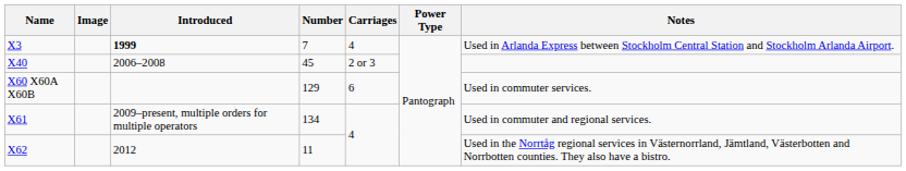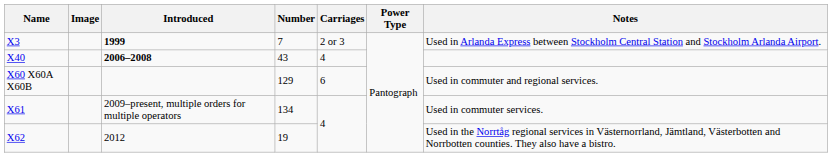 <table class="wikitable">
 <tr>
 <th>Name</th>
 <th>Image</th>
 <th>Introduced</th>
 <th>Number</th>
 <th>Carriages</th>
 <th>Power Type</th>
 <th>Notes</th>
 </tr>
 <tr>
 <td><a href='#'>X3</a></td>
 <td></td>
 <td><strong>1999</strong></td>
 <td>7</td>
-<td>4</td>
+<td>2 or 3</td>
 <td rowspan="5">Pantograph</td>
 <td>Used in <a href='#'>Arlanda Express</a> between <a href='#'>Stockholm Central Station</a> and <a href='#'>Stockholm Arlanda Airport</a>.</td>
 </tr>
 <tr>
 <td><a href='#'>X40</a></td>
 <td></td>
-<td>2006–2008</td>
-<td>45</td>
-<td>2 or 3</td>
+<td><strong>2006–2008</strong></td>
+<td>43</td>
+<td>4</td>
 <td></td>
 </tr>
 <tr>
 <td><a href='#'>X60</a> X60A X60B</td>
 <td></td>
 <td></td>
 <td>129</td>
 <td>6</td>
-<td>Used in commuter services.</td>
+<td>Used in commuter and regional services.</td>
 </tr>
 <tr>
 <td><a href='#'>X61</a></td>
 <td></td>
 <td>2009–present, multiple orders for multiple operators</td>
 <td>134</td>
 <td rowspan="2">4</td>
-<td>Used in commuter and regional services.</td>
+<td>Used in commuter services.</td>
 </tr>
 <tr>
 <td><a href='#'>X62</a></td>
 <td></td>
 <td>2012</td>
-<td>11</td>
+<td>19</td>
 <td>Used in the <a href='#'>Norrtåg</a> regional services in Västernorrland, Jämtland, Västerbotten and Norrbotten counties. They also have a bistro.</td>
 </tr>
 </table>
